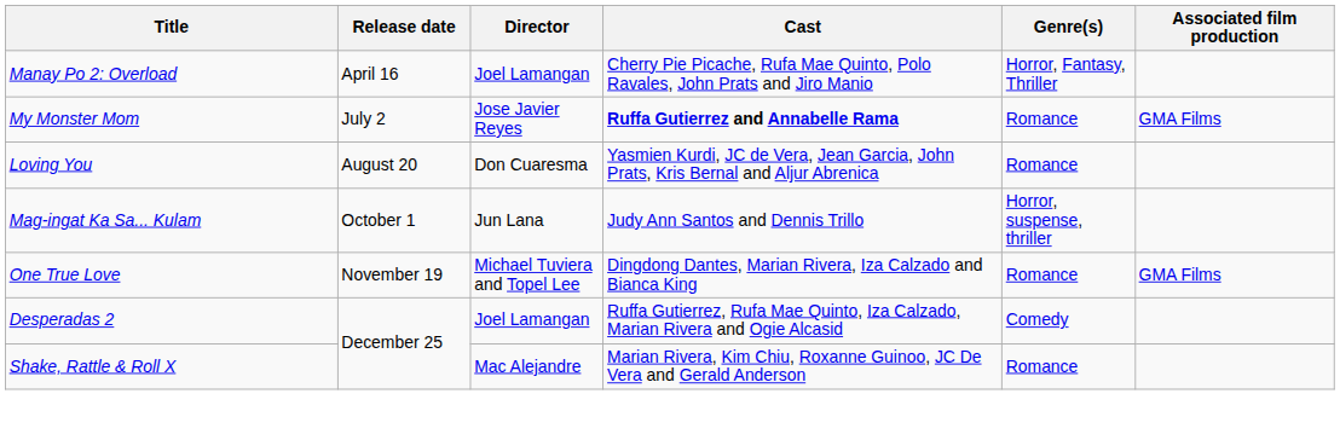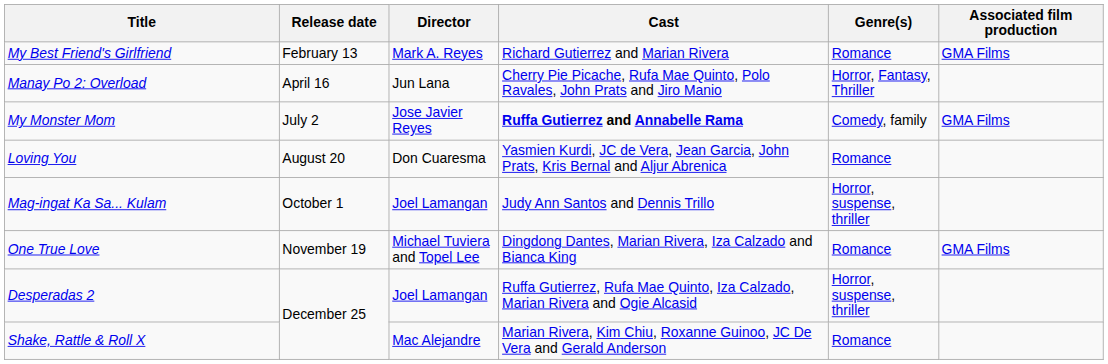 <table class="wikitable" style="width:100%;">
 <tr>
 <th style="width:25%;">Title</th>
 <th style="width:10%;">Release date</th>
 <th style="width:10%;">Director</th>
 <th style="width:30%;">Cast</th>
 <th style="width:10%;">Genre(s)</th>
 <th style="width:15%;">Associated film production</th>
 </tr>
 <tr>
+<td><em><a href='#'>My Best Friend's Girlfriend</a></em></td>
+<td>February 13</td>
+<td><a href='#'>Mark A. Reyes</a></td>
+<td><a href='#'>Richard Gutierrez</a> and <a href='#'>Marian Rivera</a></td>
+<td><a href='#'>Romance</a></td>
+<td><a href='#'>GMA Films</a></td>
+</tr>
+<tr>
 <td><em><a href='#'>Manay Po 2: Overload</a></em></td>
 <td>April 16</td>
-<td><a href='#'>Joel Lamangan</a></td>
+<td>Jun Lana</td>
 <td><a href='#'>Cherry Pie Picache</a>, <a href='#'>Rufa Mae Quinto</a>, <a href='#'>Polo Ravales</a>, <a href='#'>John Prats</a> and <a href='#'>Jiro Manio</a></td>
 <td><a href='#'>Horror</a>, <a href='#'>Fantasy</a>, <a href='#'>Thriller</a></td>
 <td></td>
 </tr>
 <tr>
 <td><em><a href='#'>My Monster Mom</a></em></td>
 <td>July 2</td>
 <td><a href='#'>Jose Javier Reyes</a></td>
 <td><strong><a href='#'>Ruffa Gutierrez</a> and <a href='#'>Annabelle Rama</a></strong></td>
-<td><a href='#'>Romance</a></td>
+<td><a href='#'>Comedy</a>, family</td>
 <td><a href='#'>GMA Films</a></td>
 </tr>
 <tr>
 <td><em><a href='#'>Loving You</a></em></td>
 <td>August 20</td>
 <td>Don Cuaresma</td>
 <td><a href='#'>Yasmien Kurdi</a>, <a href='#'>JC de Vera</a>, <a href='#'>Jean Garcia</a>, <a href='#'>John Prats</a>, <a href='#'>Kris Bernal</a> and <a href='#'>Aljur Abrenica</a></td>
 <td><a href='#'>Romance</a></td>
 <td></td>
 </tr>
 <tr>
 <td><em><a href='#'>Mag-ingat Ka Sa... Kulam</a></em></td>
 <td>October 1</td>
-<td>Jun Lana</td>
+<td><a href='#'>Joel Lamangan</a></td>
 <td><a href='#'>Judy Ann Santos</a> and <a href='#'>Dennis Trillo</a></td>
 <td><a href='#'>Horror</a>, <a href='#'>suspense</a>, <a href='#'>thriller</a></td>
 <td></td>
 </tr>
 <tr>
 <td><em><a href='#'>One True Love</a></em></td>
 <td>November 19</td>
 <td><a href='#'>Michael Tuviera</a> and <a href='#'>Topel Lee</a></td>
 <td><a href='#'>Dingdong Dantes</a>, <a href='#'>Marian Rivera</a>, <a href='#'>Iza Calzado</a> and <a href='#'>Bianca King</a></td>
 <td><a href='#'>Romance</a></td>
 <td><a href='#'>GMA Films</a></td>
 </tr>
 <tr>
 <td><em><a href='#'>Desperadas 2</a></em></td>
 <td rowspan="2">December 25</td>
 <td><a href='#'>Joel Lamangan</a></td>
 <td><a href='#'>Ruffa Gutierrez</a>, <a href='#'>Rufa Mae Quinto</a>, <a href='#'>Iza Calzado</a>, <a href='#'>Marian Rivera</a> and <a href='#'>Ogie Alcasid</a></td>
-<td><a href='#'>Comedy</a></td>
+<td><a href='#'>Horror</a>, <a href='#'>suspense</a>, <a href='#'>thriller</a></td>
 </tr>
 <tr>
 <td><em><a href='#'>Shake, Rattle & Roll X</a></em></td>
 <td><a href='#'>Mac Alejandre</a></td>
 <td><a href='#'>Marian Rivera</a>, <a href='#'>Kim Chiu</a>, <a href='#'>Roxanne Guinoo</a>, <a href='#'>JC De Vera</a> and <a href='#'>Gerald Anderson</a></td>
 <td><a href='#'>Romance</a></td>
 <td></td>
 </tr>
 </table>
